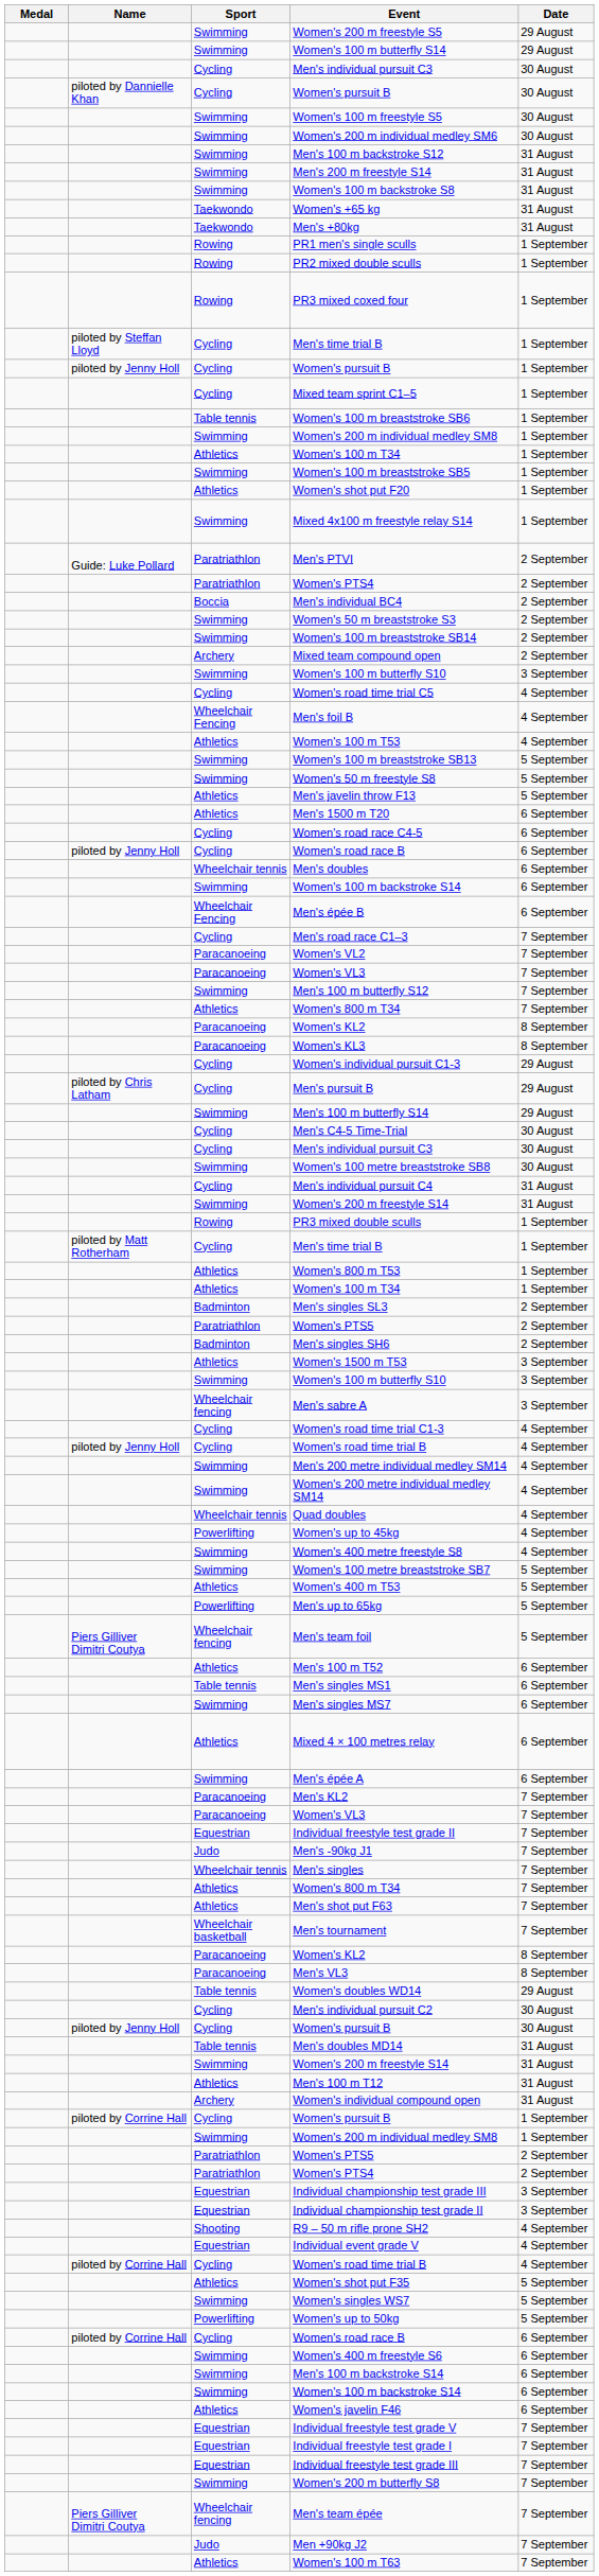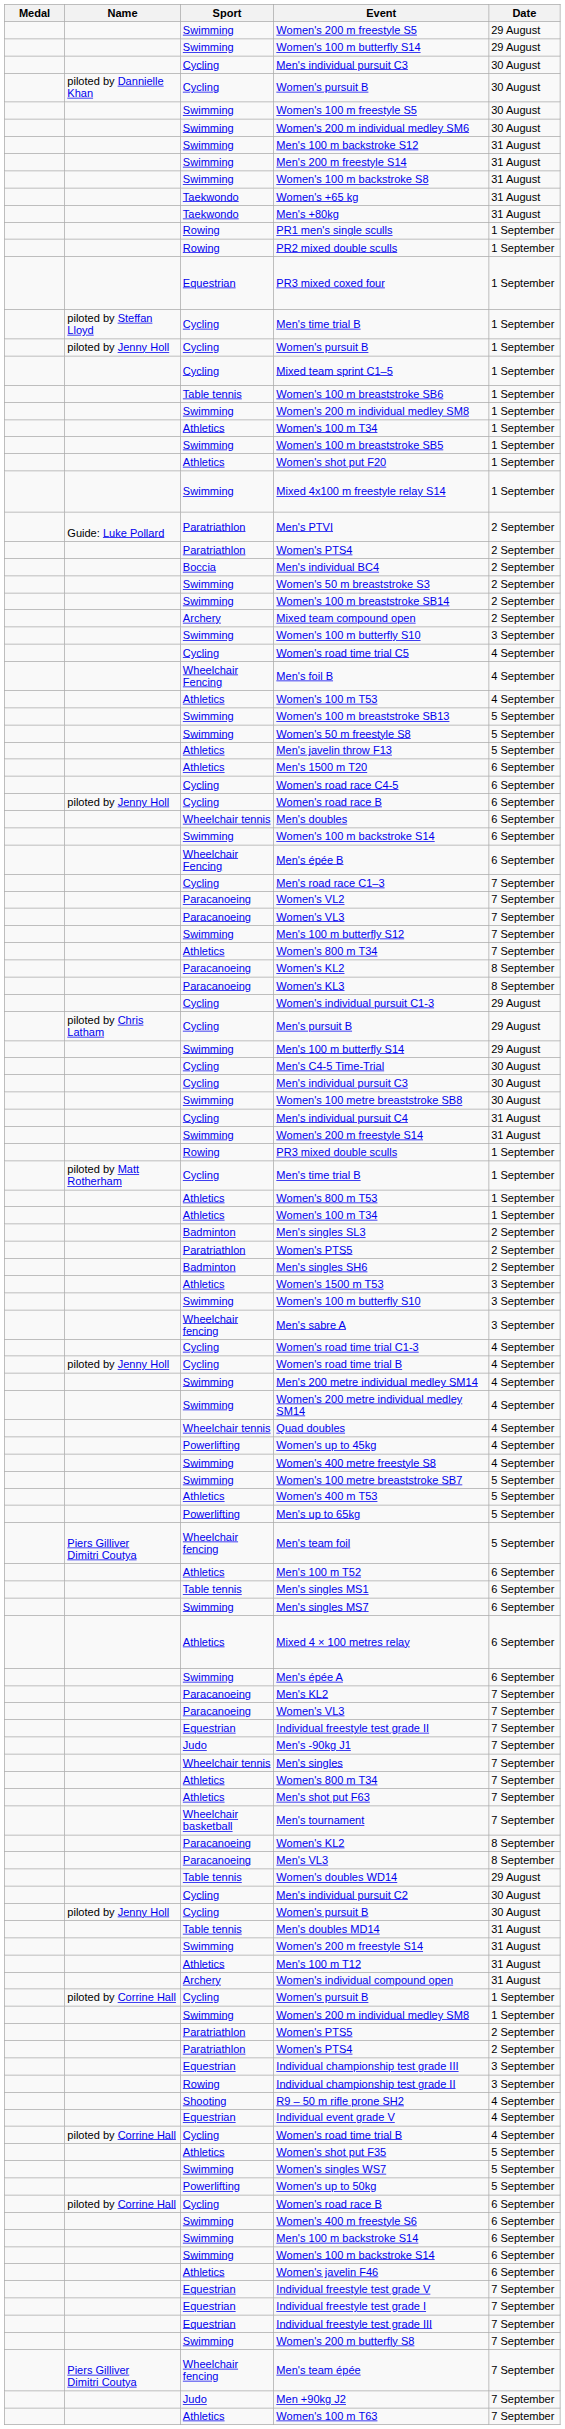 <table class="wikitable sortable" style="font-size:92%">
 <tr>
 <th style="width:5em">Medal</th>
 <th style="width:10em">Name</th>
 <th style="width:8em">Sport</th>
 <th style="width:19em">Event</th>
 <th style="width:6em">Date</th>
 </tr>
 <tr>
 <td></td>
 <td></td>
 <td><a href='#'>Swimming</a></td>
 <td><a href='#'>Women's 200 m freestyle S5</a></td>
 <td>29 August</td>
 </tr>
 <tr>
 <td></td>
 <td></td>
 <td><a href='#'>Swimming</a></td>
 <td><a href='#'>Women's 100 m butterfly S14</a></td>
 <td>29 August</td>
 </tr>
 <tr>
 <td></td>
 <td></td>
 <td><a href='#'>Cycling</a></td>
 <td><a href='#'>Men's individual pursuit C3</a></td>
 <td>30 August</td>
 </tr>
 <tr>
 <td></td>
 <td> piloted by <a href='#'>Dannielle Khan</a></td>
 <td><a href='#'>Cycling</a></td>
 <td><a href='#'>Women's pursuit B</a></td>
 <td>30 August</td>
 </tr>
 <tr>
 <td></td>
 <td></td>
 <td><a href='#'>Swimming</a></td>
 <td><a href='#'>Women's 100 m freestyle S5</a></td>
 <td>30 August</td>
 </tr>
 <tr>
 <td></td>
 <td></td>
 <td><a href='#'>Swimming</a></td>
 <td><a href='#'>Women's 200 m individual medley SM6</a></td>
 <td>30 August</td>
 </tr>
 <tr>
 <td></td>
 <td></td>
 <td><a href='#'>Swimming</a></td>
 <td><a href='#'>Men's 100 m backstroke S12</a></td>
 <td>31 August</td>
 </tr>
 <tr>
 <td></td>
 <td></td>
 <td><a href='#'>Swimming</a></td>
 <td><a href='#'>Men's 200 m freestyle S14</a></td>
 <td>31 August</td>
 </tr>
 <tr>
 <td></td>
 <td></td>
 <td><a href='#'>Swimming</a></td>
 <td><a href='#'>Women's 100 m backstroke S8</a></td>
 <td>31 August</td>
 </tr>
 <tr>
 <td></td>
 <td></td>
 <td><a href='#'>Taekwondo</a></td>
 <td><a href='#'>Women's +65 kg</a></td>
 <td>31 August</td>
 </tr>
 <tr>
 <td></td>
 <td></td>
 <td><a href='#'>Taekwondo</a></td>
 <td><a href='#'>Men's +80kg</a></td>
 <td>31 August</td>
 </tr>
 <tr>
 <td></td>
 <td></td>
 <td><a href='#'>Rowing</a></td>
 <td><a href='#'>PR1 men's single sculls</a></td>
 <td>1 September</td>
 </tr>
 <tr>
 <td></td>
 <td><br></td>
 <td><a href='#'>Rowing</a></td>
 <td><a href='#'>PR2 mixed double sculls</a></td>
 <td>1 September</td>
 </tr>
 <tr>
 <td></td>
 <td><br><br><br><br></td>
-<td><a href='#'>Rowing</a></td>
+<td><a href='#'>Equestrian</a></td>
 <td><a href='#'>PR3 mixed coxed four</a></td>
 <td>1 September</td>
 </tr>
 <tr>
 <td></td>
 <td> piloted by <a href='#'>Steffan Lloyd</a></td>
 <td><a href='#'>Cycling</a></td>
 <td><a href='#'>Men's time trial B</a></td>
 <td>1 September</td>
 </tr>
 <tr>
 <td></td>
 <td> piloted by <a href='#'>Jenny Holl</a></td>
 <td><a href='#'>Cycling</a></td>
 <td><a href='#'>Women's pursuit B</a></td>
 <td>1 September</td>
 </tr>
 <tr>
 <td></td>
 <td><br><br></td>
 <td><a href='#'>Cycling</a></td>
 <td><a href='#'>Mixed team sprint C1–5</a></td>
 <td>1 September</td>
 </tr>
 <tr>
 <td></td>
 <td></td>
 <td><a href='#'>Table tennis</a></td>
 <td><a href='#'>Women's 100 m breaststroke SB6</a></td>
 <td>1 September</td>
 </tr>
 <tr>
 <td></td>
 <td></td>
 <td><a href='#'>Swimming</a></td>
 <td><a href='#'>Women's 200 m individual medley SM8</a></td>
 <td>1 September</td>
 </tr>
 <tr>
 <td></td>
 <td></td>
 <td><a href='#'>Athletics</a></td>
 <td><a href='#'>Women's 100 m T34</a></td>
 <td>1 September</td>
 </tr>
 <tr>
 <td></td>
 <td></td>
 <td><a href='#'>Swimming</a></td>
 <td><a href='#'>Women's 100 m breaststroke SB5</a></td>
 <td>1 September</td>
 </tr>
 <tr>
 <td></td>
 <td></td>
 <td><a href='#'>Athletics</a></td>
 <td><a href='#'>Women's shot put F20</a></td>
 <td>1 September</td>
 </tr>
 <tr>
 <td></td>
 <td><br><br><br></td>
 <td><a href='#'>Swimming</a></td>
 <td><a href='#'>Mixed 4x100 m freestyle relay S14</a></td>
 <td>1 September</td>
 </tr>
 <tr>
 <td></td>
 <td><br>Guide: <a href='#'>Luke Pollard</a></td>
 <td><a href='#'>Paratriathlon</a></td>
 <td><a href='#'>Men's PTVI</a></td>
 <td>2 September</td>
 </tr>
 <tr>
 <td></td>
 <td></td>
 <td><a href='#'>Paratriathlon</a></td>
 <td><a href='#'>Women's PTS4</a></td>
 <td>2 September</td>
 </tr>
 <tr>
 <td></td>
 <td></td>
 <td><a href='#'>Boccia</a></td>
 <td><a href='#'>Men's individual BC4</a></td>
 <td>2 September</td>
 </tr>
 <tr>
 <td></td>
 <td></td>
 <td><a href='#'>Swimming</a></td>
 <td><a href='#'>Women's 50 m breaststroke S3</a></td>
 <td>2 September</td>
 </tr>
 <tr>
 <td></td>
 <td></td>
 <td><a href='#'>Swimming</a></td>
 <td><a href='#'>Women's 100 m breaststroke SB14</a></td>
 <td>2 September</td>
 </tr>
 <tr>
 <td></td>
 <td><br></td>
 <td><a href='#'>Archery</a></td>
 <td><a href='#'>Mixed team compound open</a></td>
 <td>2 September</td>
 </tr>
 <tr>
 <td></td>
 <td></td>
 <td><a href='#'>Swimming</a></td>
 <td><a href='#'>Women's 100 m butterfly S10</a></td>
 <td>3 September</td>
 </tr>
 <tr>
 <td></td>
 <td></td>
 <td><a href='#'>Cycling</a></td>
 <td><a href='#'>Women's road time trial C5</a></td>
 <td>4 September</td>
 </tr>
 <tr>
 <td></td>
 <td></td>
 <td><a href='#'>Wheelchair Fencing</a></td>
 <td><a href='#'>Men's foil B</a></td>
 <td>4 September</td>
 </tr>
 <tr>
 <td></td>
 <td></td>
 <td><a href='#'>Athletics</a></td>
 <td><a href='#'>Women's 100 m T53</a></td>
 <td>4 September</td>
 </tr>
 <tr>
 <td></td>
 <td></td>
 <td><a href='#'>Swimming</a></td>
 <td><a href='#'>Women's 100 m breaststroke SB13</a></td>
 <td>5 September</td>
 </tr>
 <tr>
 <td></td>
 <td></td>
 <td><a href='#'>Swimming</a></td>
 <td><a href='#'>Women's 50 m freestyle S8</a></td>
 <td>5 September</td>
 </tr>
 <tr>
 <td></td>
 <td></td>
 <td><a href='#'>Athletics</a></td>
 <td><a href='#'>Men's javelin throw F13</a></td>
 <td>5 September</td>
 </tr>
 <tr>
 <td></td>
 <td></td>
 <td><a href='#'>Athletics</a></td>
 <td><a href='#'>Men's 1500 m T20</a></td>
 <td>6 September</td>
 </tr>
 <tr>
 <td></td>
 <td></td>
 <td><a href='#'>Cycling</a></td>
 <td><a href='#'>Women's road race C4-5</a></td>
 <td>6 September</td>
 </tr>
 <tr>
 <td></td>
 <td> piloted by <a href='#'>Jenny Holl</a></td>
 <td><a href='#'>Cycling</a></td>
 <td><a href='#'>Women's road race B</a></td>
 <td>6 September</td>
 </tr>
 <tr>
 <td></td>
 <td><br></td>
 <td><a href='#'>Wheelchair tennis</a></td>
 <td><a href='#'>Men's doubles</a></td>
 <td>6 September</td>
 </tr>
 <tr>
 <td></td>
 <td></td>
 <td><a href='#'>Swimming</a></td>
 <td><a href='#'>Women's 100 m backstroke S14</a></td>
 <td>6 September</td>
 </tr>
 <tr>
 <td></td>
 <td></td>
 <td><a href='#'>Wheelchair Fencing</a></td>
 <td><a href='#'>Men's épée B</a></td>
 <td>6 September</td>
 </tr>
 <tr>
 <td></td>
 <td></td>
 <td><a href='#'>Cycling</a></td>
 <td><a href='#'>Men's road race C1–3</a></td>
 <td>7 September</td>
 </tr>
 <tr>
 <td></td>
 <td></td>
 <td><a href='#'>Paracanoeing</a></td>
 <td><a href='#'>Women's VL2</a></td>
 <td>7 September</td>
 </tr>
 <tr>
 <td></td>
 <td></td>
 <td><a href='#'>Paracanoeing</a></td>
 <td><a href='#'>Women's VL3</a></td>
 <td>7 September</td>
 </tr>
 <tr>
 <td></td>
 <td></td>
 <td><a href='#'>Swimming</a></td>
 <td><a href='#'>Men's 100 m butterfly S12</a></td>
 <td>7 September</td>
 </tr>
 <tr>
 <td></td>
 <td></td>
 <td><a href='#'>Athletics</a></td>
 <td><a href='#'>Women's 800 m T34</a></td>
 <td>7 September</td>
 </tr>
 <tr>
 <td></td>
 <td></td>
 <td><a href='#'>Paracanoeing</a></td>
 <td><a href='#'>Women's KL2</a></td>
 <td>8 September</td>
 </tr>
 <tr>
 <td></td>
 <td></td>
 <td><a href='#'>Paracanoeing</a></td>
 <td><a href='#'>Women's KL3</a></td>
 <td>8 September</td>
 </tr>
 <tr>
 <td></td>
 <td></td>
 <td><a href='#'>Cycling</a></td>
 <td><a href='#'>Women's individual pursuit C1-3</a></td>
 <td>29 August</td>
 </tr>
 <tr>
 <td></td>
 <td> piloted by <a href='#'>Chris Latham</a></td>
 <td><a href='#'>Cycling</a></td>
 <td><a href='#'>Men's pursuit B</a></td>
 <td>29 August</td>
 </tr>
 <tr>
 <td></td>
 <td></td>
 <td><a href='#'>Swimming</a></td>
 <td><a href='#'>Men's 100 m butterfly S14</a></td>
 <td>29 August</td>
 </tr>
 <tr>
 <td></td>
 <td></td>
 <td><a href='#'>Cycling</a></td>
 <td><a href='#'>Men's C4-5 Time-Trial</a></td>
 <td>30 August</td>
 </tr>
 <tr>
 <td></td>
 <td></td>
 <td><a href='#'>Cycling</a></td>
 <td><a href='#'>Men's individual pursuit C3</a></td>
 <td>30 August</td>
 </tr>
 <tr>
 <td></td>
 <td></td>
 <td><a href='#'>Swimming</a></td>
 <td><a href='#'>Women's 100 metre breaststroke SB8</a></td>
 <td>30 August</td>
 </tr>
 <tr>
 <td></td>
 <td></td>
 <td><a href='#'>Cycling</a></td>
 <td><a href='#'>Men's individual pursuit C4</a></td>
 <td>31 August</td>
 </tr>
 <tr>
 <td></td>
 <td></td>
 <td><a href='#'>Swimming</a></td>
 <td><a href='#'>Women's 200 m freestyle S14</a></td>
 <td>31 August</td>
 </tr>
 <tr>
 <td></td>
 <td><br></td>
 <td><a href='#'>Rowing</a></td>
 <td><a href='#'>PR3 mixed double sculls</a></td>
 <td>1 September</td>
 </tr>
 <tr>
 <td></td>
 <td> piloted by <a href='#'>Matt Rotherham</a></td>
 <td><a href='#'>Cycling</a></td>
 <td><a href='#'>Men's time trial B</a></td>
 <td>1 September</td>
 </tr>
 <tr>
 <td></td>
 <td></td>
 <td><a href='#'>Athletics</a></td>
 <td><a href='#'>Women's 800 m T53</a></td>
 <td>1 September</td>
 </tr>
 <tr>
 <td></td>
 <td></td>
 <td><a href='#'>Athletics</a></td>
 <td><a href='#'>Women's 100 m T34</a></td>
 <td>1 September</td>
 </tr>
 <tr>
 <td></td>
 <td></td>
 <td><a href='#'>Badminton</a></td>
 <td><a href='#'>Men's singles SL3</a></td>
 <td>2 September</td>
 </tr>
 <tr>
 <td></td>
 <td></td>
 <td><a href='#'>Paratriathlon</a></td>
 <td><a href='#'>Women's PTS5</a></td>
 <td>2 September</td>
 </tr>
 <tr>
 <td></td>
 <td></td>
 <td><a href='#'>Badminton</a></td>
 <td><a href='#'>Men's singles SH6</a></td>
 <td>2 September</td>
 </tr>
 <tr>
 <td></td>
 <td></td>
 <td><a href='#'>Athletics</a></td>
 <td><a href='#'>Women's 1500 m T53</a></td>
 <td>3 September</td>
 </tr>
 <tr>
 <td></td>
 <td></td>
 <td><a href='#'>Swimming</a></td>
 <td><a href='#'>Women's 100 m butterfly S10</a></td>
 <td>3 September</td>
 </tr>
 <tr>
 <td></td>
 <td></td>
 <td><a href='#'>Wheelchair fencing</a></td>
 <td><a href='#'>Men's sabre A</a></td>
 <td>3 September</td>
 </tr>
 <tr>
 <td></td>
 <td></td>
 <td><a href='#'>Cycling</a></td>
 <td><a href='#'>Women's road time trial C1-3</a></td>
 <td>4 September</td>
 </tr>
 <tr>
 <td></td>
 <td> piloted by <a href='#'>Jenny Holl</a></td>
 <td><a href='#'>Cycling</a></td>
 <td><a href='#'>Women's road time trial B</a></td>
 <td>4 September</td>
 </tr>
 <tr>
 <td></td>
 <td></td>
 <td><a href='#'>Swimming</a></td>
 <td><a href='#'>Men's 200 metre individual medley SM14</a></td>
 <td>4 September</td>
 </tr>
 <tr>
 <td></td>
 <td></td>
 <td><a href='#'>Swimming</a></td>
 <td><a href='#'>Women's 200 metre individual medley SM14</a></td>
 <td>4 September</td>
 </tr>
 <tr>
 <td></td>
 <td><br></td>
 <td><a href='#'>Wheelchair tennis</a></td>
 <td><a href='#'>Quad doubles</a></td>
 <td>4 September</td>
 </tr>
 <tr>
 <td></td>
 <td></td>
 <td><a href='#'>Powerlifting</a></td>
 <td><a href='#'>Women's up to 45kg</a></td>
 <td>4 September</td>
 </tr>
 <tr>
 <td></td>
 <td></td>
 <td><a href='#'>Swimming</a></td>
 <td><a href='#'>Women's 400 metre freestyle S8</a></td>
 <td>4 September</td>
 </tr>
 <tr>
 <td></td>
 <td></td>
 <td><a href='#'>Swimming</a></td>
 <td><a href='#'>Women's 100 metre breaststroke SB7</a></td>
 <td>5 September</td>
 </tr>
 <tr>
 <td></td>
 <td></td>
 <td><a href='#'>Athletics</a></td>
 <td><a href='#'>Women's 400 m T53</a></td>
 <td>5 September</td>
 </tr>
 <tr>
 <td></td>
 <td></td>
 <td><a href='#'>Powerlifting</a></td>
 <td><a href='#'>Men's up to 65kg</a></td>
 <td>5 September</td>
 </tr>
 <tr>
 <td></td>
 <td><br><a href='#'>Piers Gilliver</a><br><a href='#'>Dimitri Coutya</a></td>
 <td><a href='#'>Wheelchair fencing</a></td>
 <td><a href='#'>Men's team foil</a></td>
 <td>5 September</td>
 </tr>
 <tr>
 <td></td>
 <td></td>
 <td><a href='#'>Athletics</a></td>
 <td><a href='#'>Men's 100 m T52</a></td>
 <td>6 September</td>
 </tr>
 <tr>
 <td></td>
 <td></td>
 <td><a href='#'>Table tennis</a></td>
 <td><a href='#'>Men's singles MS1</a></td>
 <td>6 September</td>
 </tr>
 <tr>
 <td></td>
 <td></td>
 <td><a href='#'>Swimming</a></td>
 <td><a href='#'>Men's singles MS7</a></td>
 <td>6 September</td>
 </tr>
 <tr>
 <td></td>
 <td><br><br><br><br></td>
 <td><a href='#'>Athletics</a></td>
 <td><a href='#'>Mixed 4 × 100 metres relay</a></td>
 <td>6 September</td>
 </tr>
 <tr>
 <td></td>
 <td></td>
 <td><a href='#'>Swimming</a></td>
 <td><a href='#'>Men's épée A</a></td>
 <td>6 September</td>
 </tr>
 <tr>
 <td></td>
 <td></td>
 <td><a href='#'>Paracanoeing</a></td>
 <td><a href='#'>Men's KL2</a></td>
 <td>7 September</td>
 </tr>
 <tr>
 <td></td>
 <td></td>
 <td><a href='#'>Paracanoeing</a></td>
 <td><a href='#'>Women's VL3</a></td>
 <td>7 September</td>
 </tr>
 <tr>
 <td></td>
 <td></td>
 <td><a href='#'>Equestrian</a></td>
 <td><a href='#'>Individual freestyle test grade II</a></td>
 <td>7 September</td>
 </tr>
 <tr>
 <td></td>
 <td></td>
 <td><a href='#'>Judo</a></td>
 <td><a href='#'>Men's -90kg J1</a></td>
 <td>7 September</td>
 </tr>
 <tr>
 <td></td>
 <td></td>
 <td><a href='#'>Wheelchair tennis</a></td>
 <td><a href='#'>Men's singles</a></td>
 <td>7 September</td>
 </tr>
 <tr>
 <td></td>
 <td></td>
 <td><a href='#'>Athletics</a></td>
 <td><a href='#'>Women's 800 m T34</a></td>
 <td>7 September</td>
 </tr>
 <tr>
 <td></td>
 <td></td>
 <td><a href='#'>Athletics</a></td>
 <td><a href='#'>Men's shot put F63</a></td>
 <td>7 September</td>
 </tr>
 <tr>
 <td></td>
 <td><br></td>
 <td><a href='#'>Wheelchair basketball</a></td>
 <td><a href='#'>Men's tournament</a></td>
 <td>7 September</td>
 </tr>
 <tr>
 <td></td>
 <td></td>
 <td><a href='#'>Paracanoeing</a></td>
 <td><a href='#'>Women's KL2</a></td>
 <td>8 September</td>
 </tr>
 <tr>
 <td></td>
 <td></td>
 <td><a href='#'>Paracanoeing</a></td>
 <td><a href='#'>Men's VL3</a></td>
 <td>8 September</td>
 </tr>
 <tr>
 <td></td>
 <td><br></td>
 <td><a href='#'>Table tennis</a></td>
 <td><a href='#'>Women's doubles WD14</a></td>
 <td>29 August</td>
 </tr>
 <tr>
 <td></td>
 <td></td>
 <td><a href='#'>Cycling</a></td>
 <td><a href='#'>Men's individual pursuit C2</a></td>
 <td>30 August</td>
 </tr>
 <tr>
 <td></td>
 <td> piloted by <a href='#'>Jenny Holl</a></td>
 <td><a href='#'>Cycling</a></td>
 <td><a href='#'>Women's pursuit B</a></td>
 <td>30 August</td>
 </tr>
 <tr>
 <td></td>
 <td><br></td>
 <td><a href='#'>Table tennis</a></td>
 <td><a href='#'>Men's doubles MD14</a></td>
 <td>31 August</td>
 </tr>
 <tr>
 <td></td>
 <td></td>
 <td><a href='#'>Swimming</a></td>
 <td><a href='#'>Women's 200 m freestyle S14</a></td>
 <td>31 August</td>
 </tr>
 <tr>
 <td></td>
 <td></td>
 <td><a href='#'>Athletics</a></td>
 <td><a href='#'>Men's 100 m T12</a></td>
 <td>31 August</td>
 </tr>
 <tr>
 <td></td>
 <td></td>
 <td><a href='#'>Archery</a></td>
 <td><a href='#'>Women's individual compound open</a></td>
 <td>31 August</td>
 </tr>
 <tr>
 <td></td>
 <td> piloted by <a href='#'>Corrine Hall</a></td>
 <td><a href='#'>Cycling</a></td>
 <td><a href='#'>Women's pursuit B</a></td>
 <td>1 September</td>
 </tr>
 <tr>
 <td></td>
 <td></td>
 <td><a href='#'>Swimming</a></td>
 <td><a href='#'>Women's 200 m individual medley SM8</a></td>
 <td>1 September</td>
 </tr>
 <tr>
 <td></td>
 <td></td>
 <td><a href='#'>Paratriathlon</a></td>
 <td><a href='#'>Women's PTS5</a></td>
 <td>2 September</td>
 </tr>
 <tr>
 <td></td>
 <td></td>
 <td><a href='#'>Paratriathlon</a></td>
 <td><a href='#'>Women's PTS4</a></td>
 <td>2 September</td>
 </tr>
 <tr>
 <td></td>
 <td></td>
 <td><a href='#'>Equestrian</a></td>
 <td><a href='#'>Individual championship test grade III</a></td>
 <td>3 September</td>
 </tr>
 <tr>
 <td></td>
 <td></td>
-<td><a href='#'>Equestrian</a></td>
+<td><a href='#'>Rowing</a></td>
 <td><a href='#'>Individual championship test grade II</a></td>
 <td>3 September</td>
 </tr>
 <tr>
 <td></td>
 <td></td>
 <td><a href='#'>Shooting</a></td>
 <td><a href='#'>R9 – 50 m rifle prone SH2</a></td>
 <td>4 September</td>
 </tr>
 <tr>
 <td></td>
 <td></td>
 <td><a href='#'>Equestrian</a></td>
 <td><a href='#'>Individual event grade V</a></td>
 <td>4 September</td>
 </tr>
 <tr>
 <td></td>
 <td> piloted by <a href='#'>Corrine Hall</a></td>
 <td><a href='#'>Cycling</a></td>
 <td><a href='#'>Women's road time trial B</a></td>
 <td>4 September</td>
 </tr>
 <tr>
 <td></td>
 <td></td>
 <td><a href='#'>Athletics</a></td>
 <td><a href='#'>Women's shot put F35</a></td>
 <td>5 September</td>
 </tr>
 <tr>
 <td></td>
 <td></td>
 <td><a href='#'>Swimming</a></td>
 <td><a href='#'>Women's singles WS7</a></td>
 <td>5 September</td>
 </tr>
 <tr>
 <td></td>
 <td></td>
 <td><a href='#'>Powerlifting</a></td>
 <td><a href='#'>Women's up to 50kg</a></td>
 <td>5 September</td>
 </tr>
 <tr>
 <td></td>
 <td> piloted by <a href='#'>Corrine Hall</a></td>
 <td><a href='#'>Cycling</a></td>
 <td><a href='#'>Women's road race B</a></td>
 <td>6 September</td>
 </tr>
 <tr>
 <td></td>
 <td></td>
 <td><a href='#'>Swimming</a></td>
 <td><a href='#'>Women's 400 m freestyle S6</a></td>
 <td>6 September</td>
 </tr>
 <tr>
 <td></td>
 <td></td>
 <td><a href='#'>Swimming</a></td>
 <td><a href='#'>Men's 100 m  backstroke S14</a></td>
 <td>6 September</td>
 </tr>
 <tr>
 <td></td>
 <td></td>
 <td><a href='#'>Swimming</a></td>
 <td><a href='#'>Women's 100 m  backstroke S14</a></td>
 <td>6 September</td>
 </tr>
 <tr>
 <td></td>
 <td></td>
 <td><a href='#'>Athletics</a></td>
 <td><a href='#'>Women's javelin F46</a></td>
 <td>6 September</td>
 </tr>
 <tr>
 <td></td>
 <td></td>
 <td><a href='#'>Equestrian</a></td>
 <td><a href='#'>Individual freestyle test grade V</a></td>
 <td>7 September</td>
 </tr>
 <tr>
 <td></td>
 <td></td>
 <td><a href='#'>Equestrian</a></td>
 <td><a href='#'>Individual freestyle test grade I</a></td>
 <td>7 September</td>
 </tr>
 <tr>
 <td></td>
 <td></td>
 <td><a href='#'>Equestrian</a></td>
 <td><a href='#'>Individual freestyle test grade III</a></td>
 <td>7 September</td>
 </tr>
 <tr>
 <td></td>
 <td></td>
 <td><a href='#'>Swimming</a></td>
 <td><a href='#'>Women's 200 m butterfly S8</a></td>
 <td>7 September</td>
 </tr>
 <tr>
 <td></td>
 <td><br><a href='#'>Piers Gilliver</a><br><a href='#'>Dimitri Coutya</a></td>
 <td><a href='#'>Wheelchair fencing</a></td>
 <td><a href='#'>Men's team épée</a></td>
 <td>7 September</td>
 </tr>
 <tr>
 <td></td>
 <td></td>
 <td><a href='#'>Judo</a></td>
 <td><a href='#'>Men +90kg J2</a></td>
 <td>7 September</td>
 </tr>
 <tr>
 <td></td>
 <td></td>
 <td><a href='#'>Athletics</a></td>
 <td><a href='#'>Women's 100 m T63</a></td>
 <td>7 September</td>
 </tr>
 </table>
